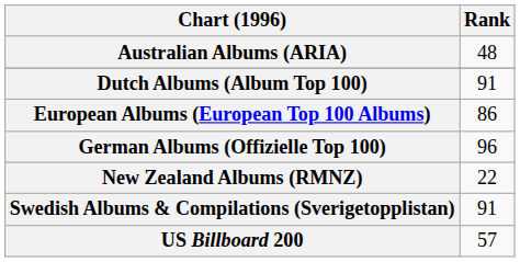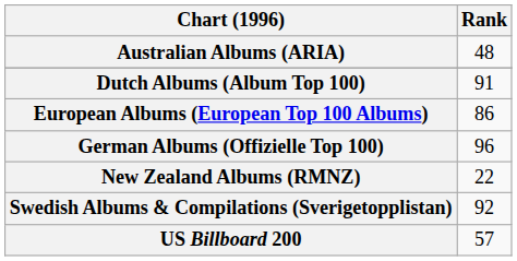 <table class="wikitable plainrowheaders sortable">
 <tr>
 <th>Chart (1996)</th>
 <th>Rank</th>
 </tr>
 <tr>
 <th scope="row">Australian Albums (ARIA)</th>
 <td align="center">48</td>
 </tr>
 <tr>
 </tr>
 <tr>
 <th scope="row">Dutch Albums (Album Top 100)</th>
 <td align="center">91</td>
 </tr>
 <tr>
 <th scope="row">European Albums (<a href='#'>European Top 100 Albums</a>)</th>
 <td align="center">86</td>
 </tr>
 <tr>
 <th scope="row">German Albums (Offizielle Top 100)</th>
 <td align="center">96</td>
 </tr>
 <tr>
 <th scope="row">New Zealand Albums (RMNZ)</th>
 <td align="center">22</td>
 </tr>
 <tr>
 <th scope="row">Swedish Albums & Compilations (Sverigetopplistan)</th>
-<td align="center">91</td>
+<td align="center">92</td>
 </tr>
 <tr>
 <th scope="row">US <em>Billboard</em> 200</th>
 <td align="center">57</td>
 </tr>
 </table>
